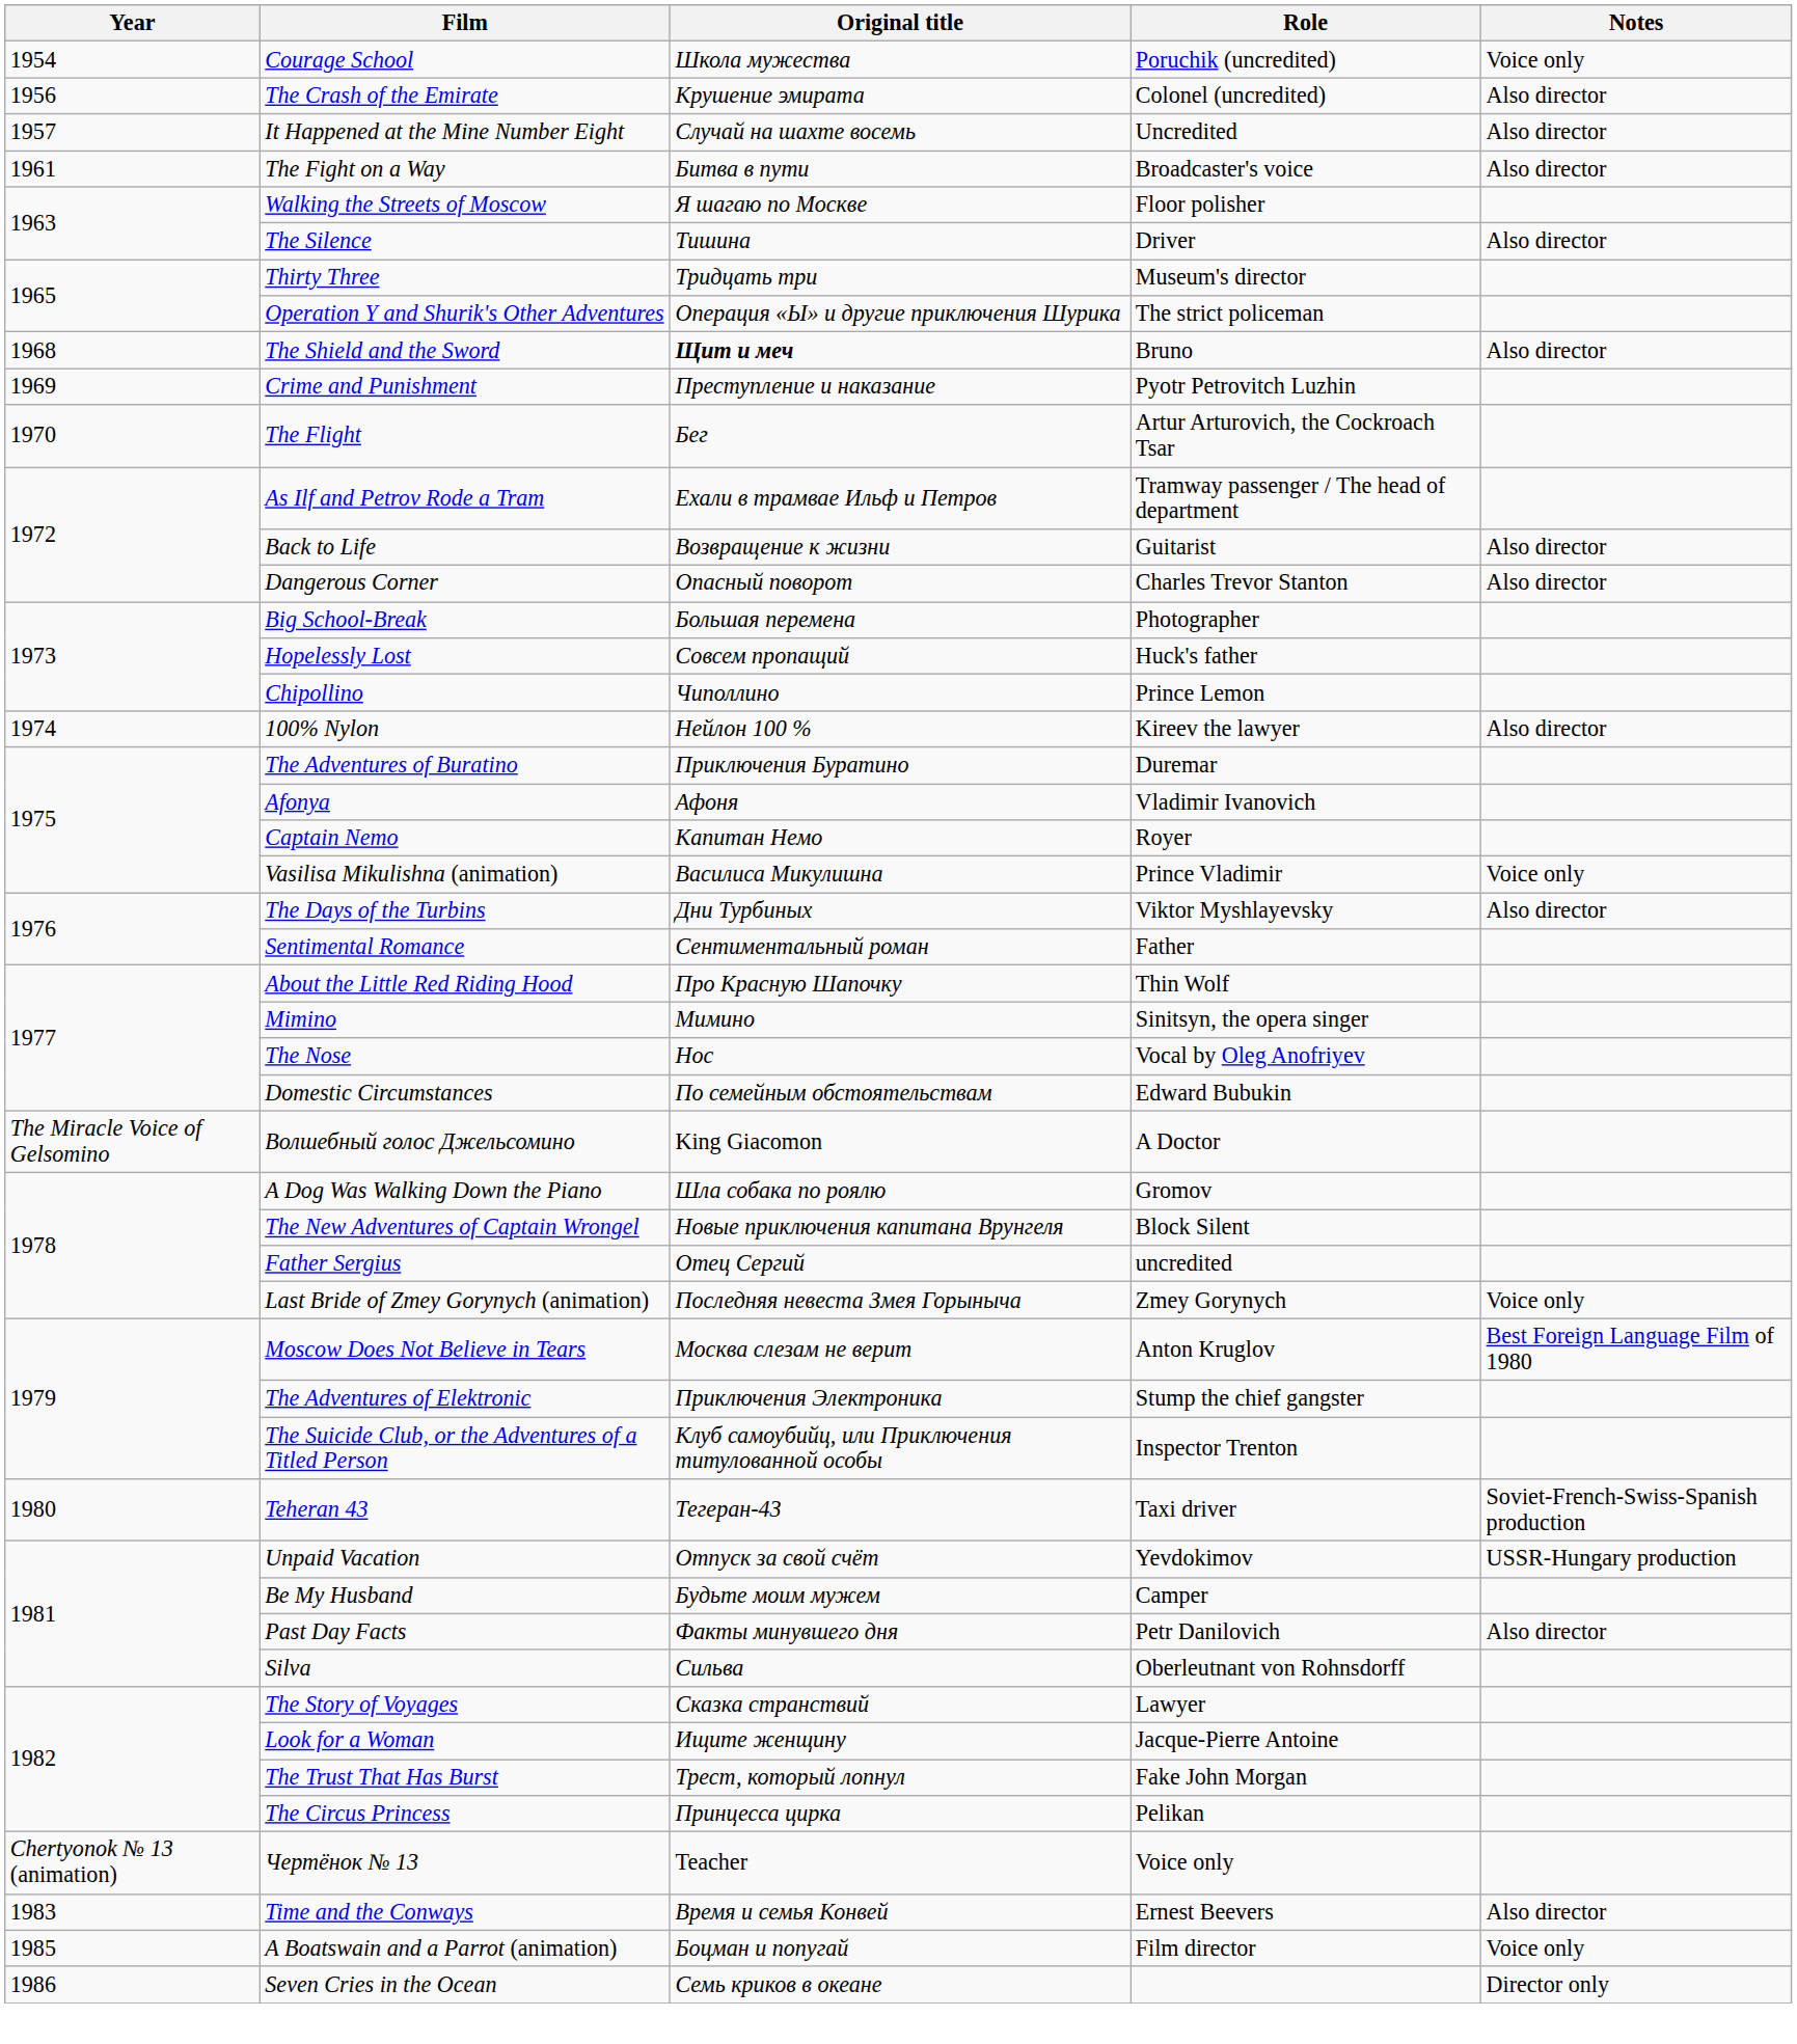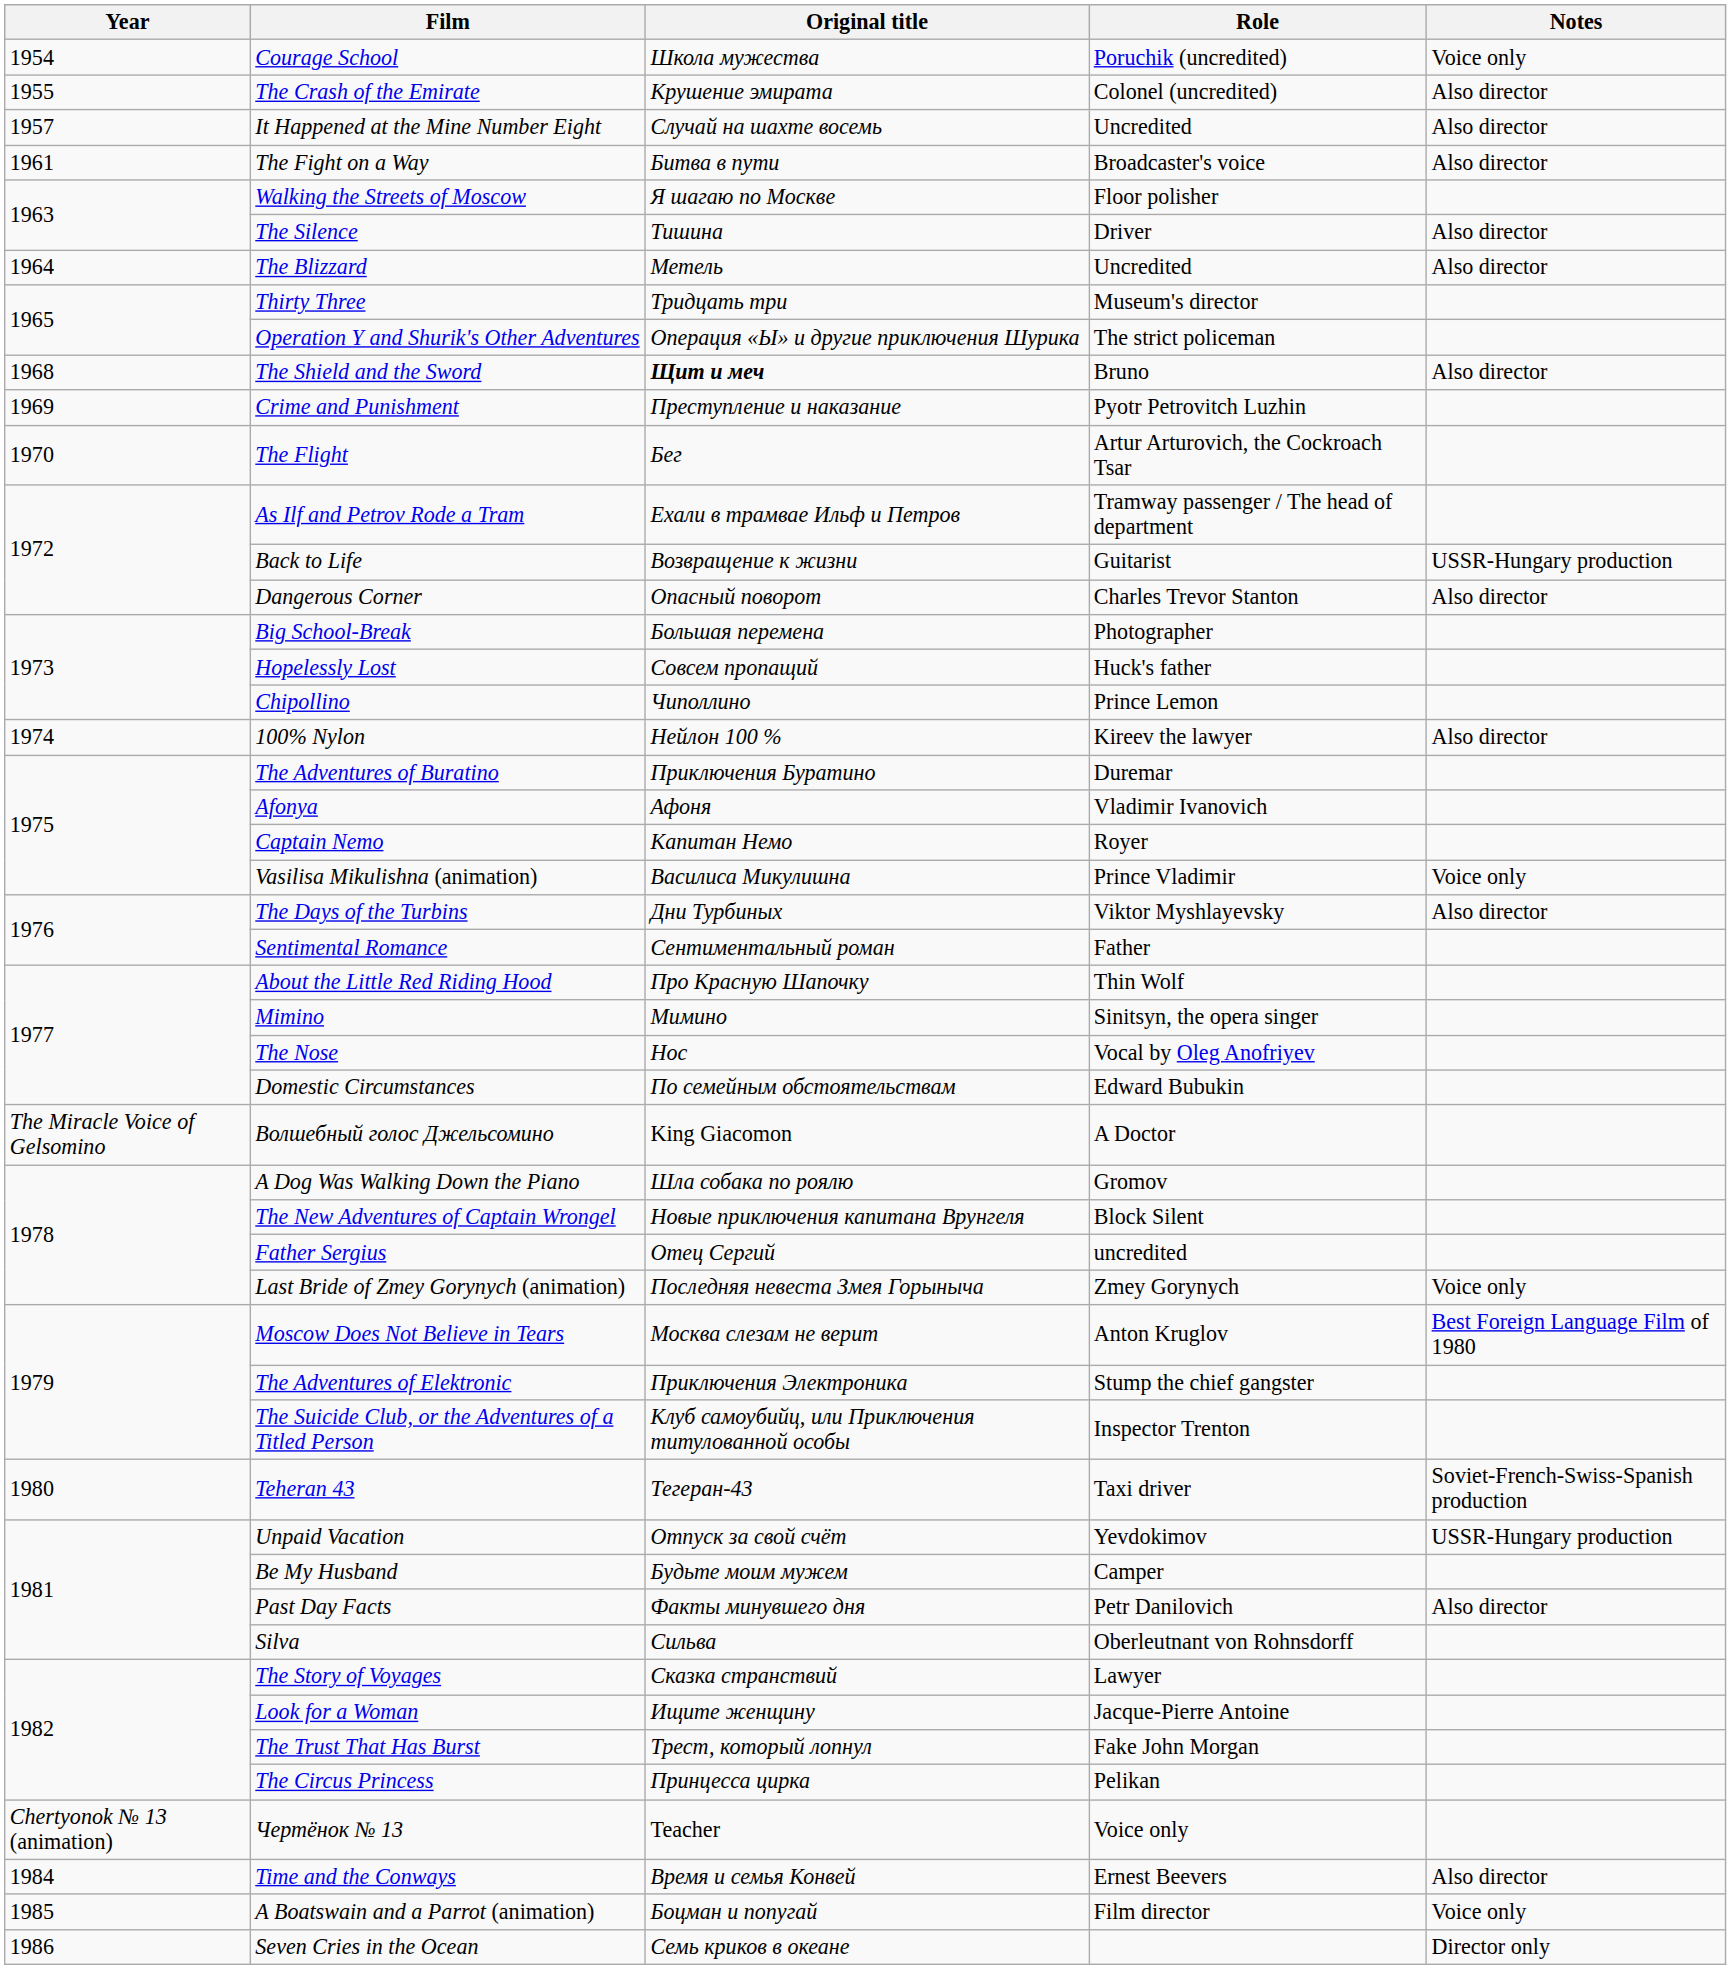 <table class="wikitable">
 <tr style="background:#b0c4de; text-align:center;">
 <th>Year</th>
 <th>Film</th>
 <th>Original title</th>
 <th>Role</th>
 <th>Notes</th>
 </tr>
 <tr rowspan="3">
 <td>1954</td>
 <td><em><a href='#'>Courage School</a></em></td>
 <td><em>Школа мужества</em></td>
 <td><a href='#'>Poruchik</a> (uncredited)</td>
 <td>Voice only</td>
 </tr>
 <tr>
-<td>1956</td>
+<td>1955</td>
 <td><em><a href='#'>The Crash of the Emirate</a></em></td>
 <td><em>Крушение эмирата</em></td>
 <td>Colonel (uncredited)</td>
 <td>Also director</td>
 </tr>
 <tr>
 <td>1957</td>
 <td><em>It Happened at the Mine Number Eight</em></td>
 <td><em>Случай на шахте восемь</em></td>
 <td>Uncredited</td>
 <td>Also director</td>
 </tr>
 <tr>
 <td>1961</td>
 <td><em>The Fight on a Way</em></td>
 <td><em>Битва в пути</em></td>
 <td>Broadcaster's voice</td>
 <td>Also director</td>
 </tr>
 <tr>
 <td rowspan="2">1963</td>
 <td><em><a href='#'>Walking the Streets of Moscow</a></em></td>
 <td><em>Я шагаю по Москве</em></td>
 <td>Floor polisher</td>
 <td></td>
 </tr>
 <tr>
 <td><em><a href='#'>The Silence</a></em></td>
 <td><em>Тишина</em></td>
 <td>Driver</td>
+<td>Also director</td>
+</tr>
+<tr>
+<td>1964</td>
+<td><em><a href='#'>The Blizzard</a></em></td>
+<td><em>Метель</em></td>
+<td>Uncredited</td>
 <td>Also director</td>
 </tr>
 <tr>
 <td rowspan="2">1965</td>
 <td><em><a href='#'>Thirty Three</a></em></td>
 <td><em>Тридцать три</em></td>
 <td>Museum's director</td>
 <td></td>
 </tr>
 <tr>
 <td><em><a href='#'>Operation Y and Shurik's Other Adventures</a></em></td>
 <td><em>Операция «Ы» и другие приключения Шурика</em></td>
 <td>The strict policeman</td>
 <td></td>
 </tr>
 <tr>
 <td>1968</td>
 <td><em><a href='#'>The Shield and the Sword</a></em></td>
 <td><strong><em>Щит и меч</em></strong></td>
 <td>Bruno</td>
 <td>Also director</td>
 </tr>
 <tr>
 <td>1969</td>
 <td><em><a href='#'>Crime and Punishment</a></em></td>
 <td><em>Преступление и наказание</em></td>
 <td>Pyotr Petrovitch Luzhin</td>
 <td></td>
 </tr>
 <tr>
 <td>1970</td>
 <td><em><a href='#'>The Flight</a></em></td>
 <td><em>Бег</em></td>
 <td>Artur Arturovich, the Cockroach Tsar</td>
 <td></td>
 </tr>
 <tr>
 <td rowspan="3">1972</td>
 <td><em><a href='#'>As Ilf and Petrov Rode a Tram</a></em></td>
 <td><em>Ехали в трамвае Ильф и Петров</em></td>
 <td>Tramway passenger / The head of department</td>
 <td></td>
 </tr>
 <tr>
 <td><em>Back to Life</em></td>
 <td><em>Возвращение к жизни</em></td>
 <td>Guitarist</td>
-<td>Also director</td>
+<td>USSR-Hungary production</td>
 </tr>
 <tr>
 <td><em>Dangerous Corner</em></td>
 <td><em>Опасный поворот</em></td>
 <td>Charles Trevor Stanton</td>
 <td>Also director</td>
 </tr>
 <tr>
 <td rowspan="3">1973</td>
 <td><em><a href='#'>Big School-Break</a></em></td>
 <td><em>Большая перемена</em></td>
 <td>Photographer</td>
 <td></td>
 </tr>
 <tr>
 <td><em><a href='#'>Hopelessly Lost</a></em></td>
 <td><em>Совсем пропащий</em></td>
 <td>Huck's father</td>
 <td></td>
 </tr>
 <tr>
 <td><em><a href='#'>Chipollino</a></em></td>
 <td><em>Чиполлино</em></td>
 <td>Prince Lemon</td>
 <td></td>
 </tr>
 <tr>
 <td>1974</td>
 <td><em>100% Nylon</em></td>
 <td><em>Нейлон 100 %</em></td>
 <td>Kireev the lawyer</td>
 <td>Also director</td>
 </tr>
 <tr>
 <td rowspan="4">1975</td>
 <td><em><a href='#'>The Adventures of Buratino</a></em></td>
 <td><em>Приключения Буратино</em></td>
 <td>Duremar</td>
 <td></td>
 </tr>
 <tr>
 <td><em><a href='#'>Afonya</a></em></td>
 <td><em>Афоня</em></td>
 <td>Vladimir Ivanovich</td>
 <td></td>
 </tr>
 <tr>
 <td><em><a href='#'>Captain Nemo</a></em></td>
 <td><em>Капитан Немо</em></td>
 <td>Royer</td>
 <td></td>
 </tr>
 <tr>
 <td><em>Vasilisa Mikulishna</em> (animation)</td>
 <td><em>Василиса Микулишна</em></td>
 <td>Prince Vladimir</td>
 <td>Voice only</td>
 </tr>
 <tr>
 <td rowspan="2">1976</td>
 <td><em><a href='#'>The Days of the Turbins</a></em></td>
 <td><em>Дни Турбиных</em></td>
 <td>Viktor Myshlayevsky</td>
 <td>Also director</td>
 </tr>
 <tr>
 <td><em><a href='#'>Sentimental Romance</a></em></td>
 <td><em>Сентиментальный роман</em></td>
 <td>Father</td>
 <td></td>
 </tr>
 <tr>
 <td rowspan="4">1977</td>
 <td><em><a href='#'>About the Little Red Riding Hood</a></em></td>
 <td><em>Про Красную Шапочку</em></td>
 <td>Thin Wolf</td>
 <td></td>
 </tr>
 <tr>
 <td><em><a href='#'>Mimino</a></em></td>
 <td><em>Мимино</em></td>
 <td>Sinitsyn, the opera singer</td>
 <td></td>
 </tr>
 <tr>
 <td><em><a href='#'>The Nose</a> </em></td>
 <td><em>Нос</em></td>
 <td>Vocal by <a href='#'>Oleg Anofriyev</a></td>
 <td></td>
 </tr>
 <tr>
 <td><em>Domestic Circumstances</em></td>
 <td><em>По семейным обстоятельствам</em></td>
 <td>Edward Bubukin</td>
 <td></td>
 </tr>
 <tr>
 <td><em>The Miracle Voice of Gelsomino</em></td>
 <td><em>Волшебный голос Джельсомино</em></td>
 <td>King Giacomon</td>
 <td>A Doctor</td>
 </tr>
 <tr>
 <td rowspan="4">1978</td>
 <td><em>A Dog Was Walking Down the Piano</em></td>
 <td><em>Шла собака по роялю</em></td>
 <td>Gromov</td>
 <td></td>
 </tr>
 <tr>
 <td><em><a href='#'>The New Adventures of Captain Wrongel</a></em></td>
 <td><em>Новые приключения капитана Врунгеля</em></td>
 <td>Block Silent</td>
 <td></td>
 </tr>
 <tr>
 <td><em><a href='#'>Father Sergius</a></em></td>
 <td><em>Отец Сергий</em></td>
 <td>uncredited</td>
 <td></td>
 </tr>
 <tr>
 <td><em>Last Bride of Zmey Gorynych</em> (animation)</td>
 <td><em>Последняя невеста Змея Горыныча</em></td>
 <td>Zmey Gorynych</td>
 <td>Voice only</td>
 </tr>
 <tr>
 <td rowspan="3">1979</td>
 <td><em><a href='#'>Moscow Does Not Believe in Tears</a></em></td>
 <td><em>Москва слезам не верит</em></td>
 <td>Anton Kruglov</td>
 <td><a href='#'>Best Foreign Language Film</a> of 1980</td>
 </tr>
 <tr>
 <td><em><a href='#'>The Adventures of Elektronic</a></em></td>
 <td><em>Приключения Электроника</em></td>
 <td>Stump the chief gangster</td>
 <td></td>
 </tr>
 <tr>
 <td><em><a href='#'>The Suicide Club, or the Adventures of a Titled Person</a></em></td>
 <td><em>Клуб самоубийц, или Приключения титулованной особы</em></td>
 <td>Inspector Trenton</td>
 <td></td>
 </tr>
 <tr>
 <td>1980</td>
 <td><em><a href='#'>Teheran 43</a></em></td>
 <td><em>Тегеран-43</em></td>
 <td>Taxi driver</td>
 <td>Soviet-French-Swiss-Spanish production</td>
 </tr>
 <tr>
 <td rowspan="4">1981</td>
 <td><em>Unpaid Vacation</em></td>
 <td><em>Отпуск за свой счёт</em></td>
 <td>Yevdokimov</td>
 <td>USSR-Hungary production</td>
 </tr>
 <tr>
 <td><em>Be My Husband</em></td>
 <td><em>Будьте моим мужем</em></td>
 <td>Camper</td>
 <td></td>
 </tr>
 <tr>
 <td><em>Past Day Facts</em></td>
 <td><em>Факты минувшего дня</em></td>
 <td>Petr Danilovich</td>
 <td>Also director</td>
 </tr>
 <tr>
 <td><em>Silva</em></td>
 <td><em>Сильва</em></td>
 <td>Oberleutnant von Rohnsdorff</td>
 <td></td>
 </tr>
 <tr>
 <td rowspan="4">1982</td>
 <td><em><a href='#'>The Story of Voyages</a></em></td>
 <td><em>Сказка странствий</em></td>
 <td>Lawyer</td>
 <td></td>
 </tr>
 <tr>
 <td><em><a href='#'>Look for a Woman</a></em></td>
 <td><em>Ищите женщину</em></td>
 <td>Jacque-Pierre Antoine</td>
 <td></td>
 </tr>
 <tr>
 <td><em><a href='#'>The Trust That Has Burst</a></em></td>
 <td><em>Трест, который лопнул</em></td>
 <td>Fake John Morgan</td>
 <td></td>
 </tr>
 <tr>
 <td><em><a href='#'>The Circus Princess</a></em></td>
 <td><em>Принцесса цирка</em></td>
 <td>Pelikan</td>
 <td></td>
 </tr>
 <tr>
 <td><em>Chertyonok № 13</em> (animation)</td>
 <td><em>Чертёнок № 13</em></td>
 <td>Teacher</td>
 <td>Voice only</td>
 </tr>
 <tr>
-<td>1983</td>
+<td>1984</td>
 <td><em><a href='#'>Time and the Conways</a></em></td>
 <td><em>Время и семья Конвей</em></td>
 <td>Ernest Beevers</td>
 <td>Also director</td>
 </tr>
 <tr>
 <td>1985</td>
 <td><em>A Boatswain and a Parrot</em> (animation)</td>
 <td><em>Боцман и попугай</em></td>
 <td>Film director</td>
 <td>Voice only</td>
 </tr>
 <tr>
 <td>1986</td>
 <td><em>Seven Cries in the Ocean</em></td>
 <td><em>Семь криков в океане</em></td>
 <td></td>
 <td>Director only</td>
 </tr>
 </table>
